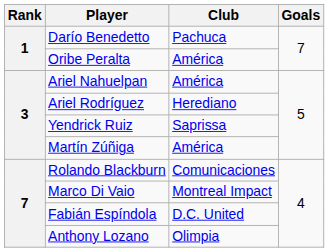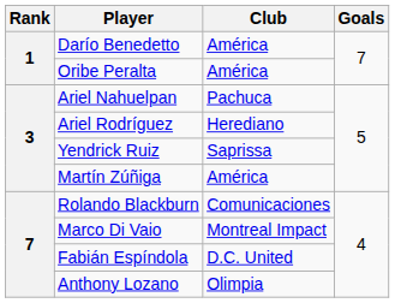 <table class="wikitable">
 <tr>
 <th>Rank</th>
 <th>Player</th>
 <th>Club</th>
 <th>Goals</th>
 </tr>
 <tr>
 <th align=center rowspan=2>1</th>
 <td> <a href='#'>Darío Benedetto</a></td>
-<td> <a href='#'>Pachuca</a></td>
+<td> <a href='#'>América</a></td>
 <td align=center rowspan=2>7</td>
 </tr>
 <tr>
 <td> <a href='#'>Oribe Peralta</a></td>
 <td> <a href='#'>América</a></td>
 </tr>
 <tr>
 <th align=center rowspan=4>3</th>
 <td> <a href='#'>Ariel Nahuelpan</a></td>
-<td> <a href='#'>América</a></td>
+<td> <a href='#'>Pachuca</a></td>
 <td align=center rowspan=4>5</td>
 </tr>
 <tr>
 <td> <a href='#'>Ariel Rodríguez</a></td>
 <td> <a href='#'>Herediano</a></td>
 </tr>
 <tr>
 <td> <a href='#'>Yendrick Ruiz</a></td>
 <td> <a href='#'>Saprissa</a></td>
 </tr>
 <tr>
 <td> <a href='#'>Martín Zúñiga</a></td>
 <td> <a href='#'>América</a></td>
 </tr>
 <tr>
 <th align=center rowspan=4>7</th>
 <td> <a href='#'>Rolando Blackburn</a></td>
 <td> <a href='#'>Comunicaciones</a></td>
 <td align=center rowspan=4>4</td>
 </tr>
 <tr>
 <td> <a href='#'>Marco Di Vaio</a></td>
 <td> <a href='#'>Montreal Impact</a></td>
 </tr>
 <tr>
 <td> <a href='#'>Fabián Espíndola</a></td>
 <td> <a href='#'>D.C. United</a></td>
 </tr>
 <tr>
 <td> <a href='#'>Anthony Lozano</a></td>
 <td> <a href='#'>Olimpia</a></td>
 </tr>
 </table>
